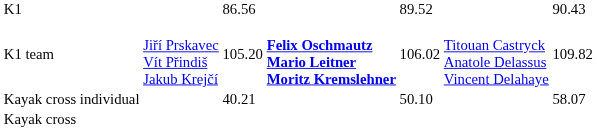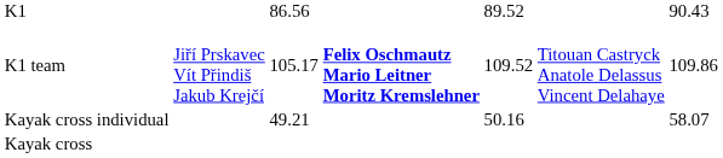 <table>
 <tr>
 <td>K1</td>
 <td></td>
 <td>86.56</td>
 <td></td>
 <td>89.52</td>
 <td></td>
 <td>90.43</td>
 </tr>
 <tr>
 <td>K1 team</td>
 <td><br><a href='#'>Jiří Prskavec</a><br><a href='#'>Vít Přindiš</a><br><a href='#'>Jakub Krejčí</a></td>
-<td>105.20</td>
+<td>105.17</td>
 <td><strong><br><a href='#'>Felix Oschmautz</a><br><a href='#'>Mario Leitner</a><br><a href='#'>Moritz Kremslehner</a></strong></td>
-<td>106.02</td>
+<td>109.52</td>
 <td><br><a href='#'>Titouan Castryck</a><br><a href='#'>Anatole Delassus</a><br><a href='#'>Vincent Delahaye</a></td>
-<td>109.82</td>
+<td>109.86</td>
 </tr>
 <tr>
 <td>Kayak cross individual</td>
 <td></td>
-<td>40.21</td>
+<td>49.21</td>
 <td></td>
-<td>50.10</td>
+<td>50.16</td>
 <td></td>
 <td>58.07</td>
 </tr>
 <tr>
 <td>Kayak cross</td>
 <td colspan=2></td>
 <td colspan=2></td>
 <td colspan=2></td>
 </tr>
 </table>
